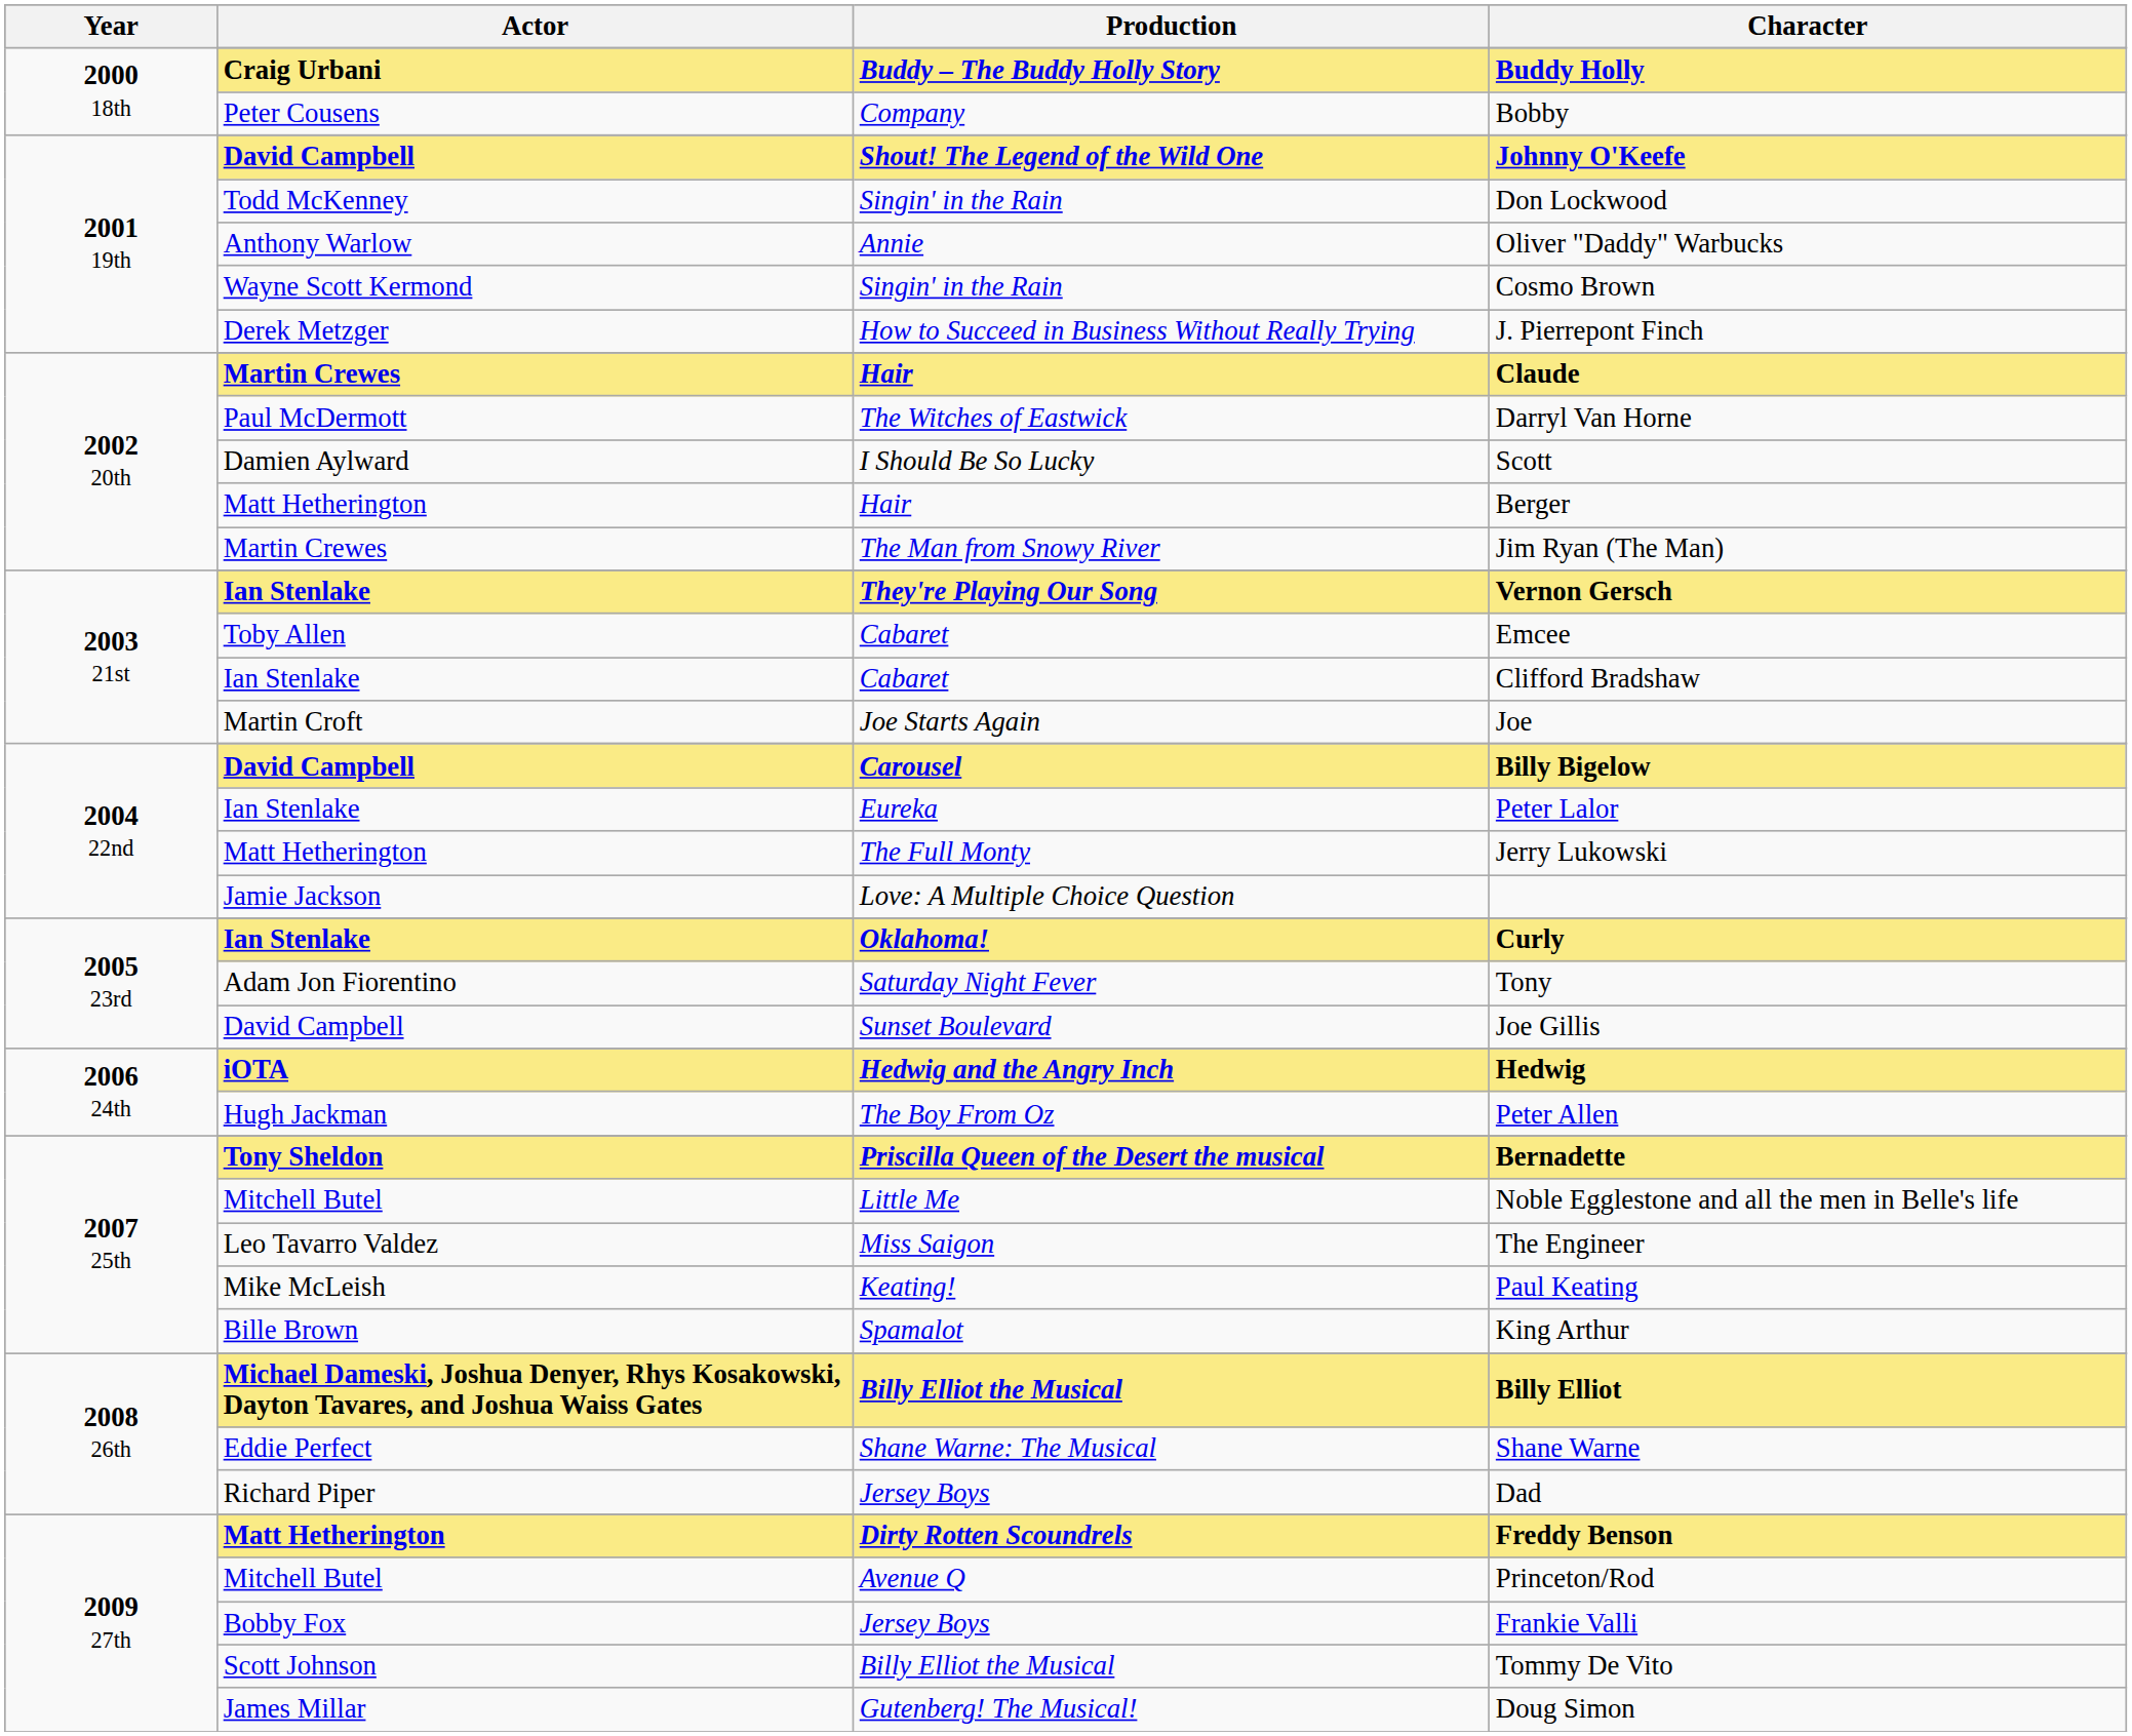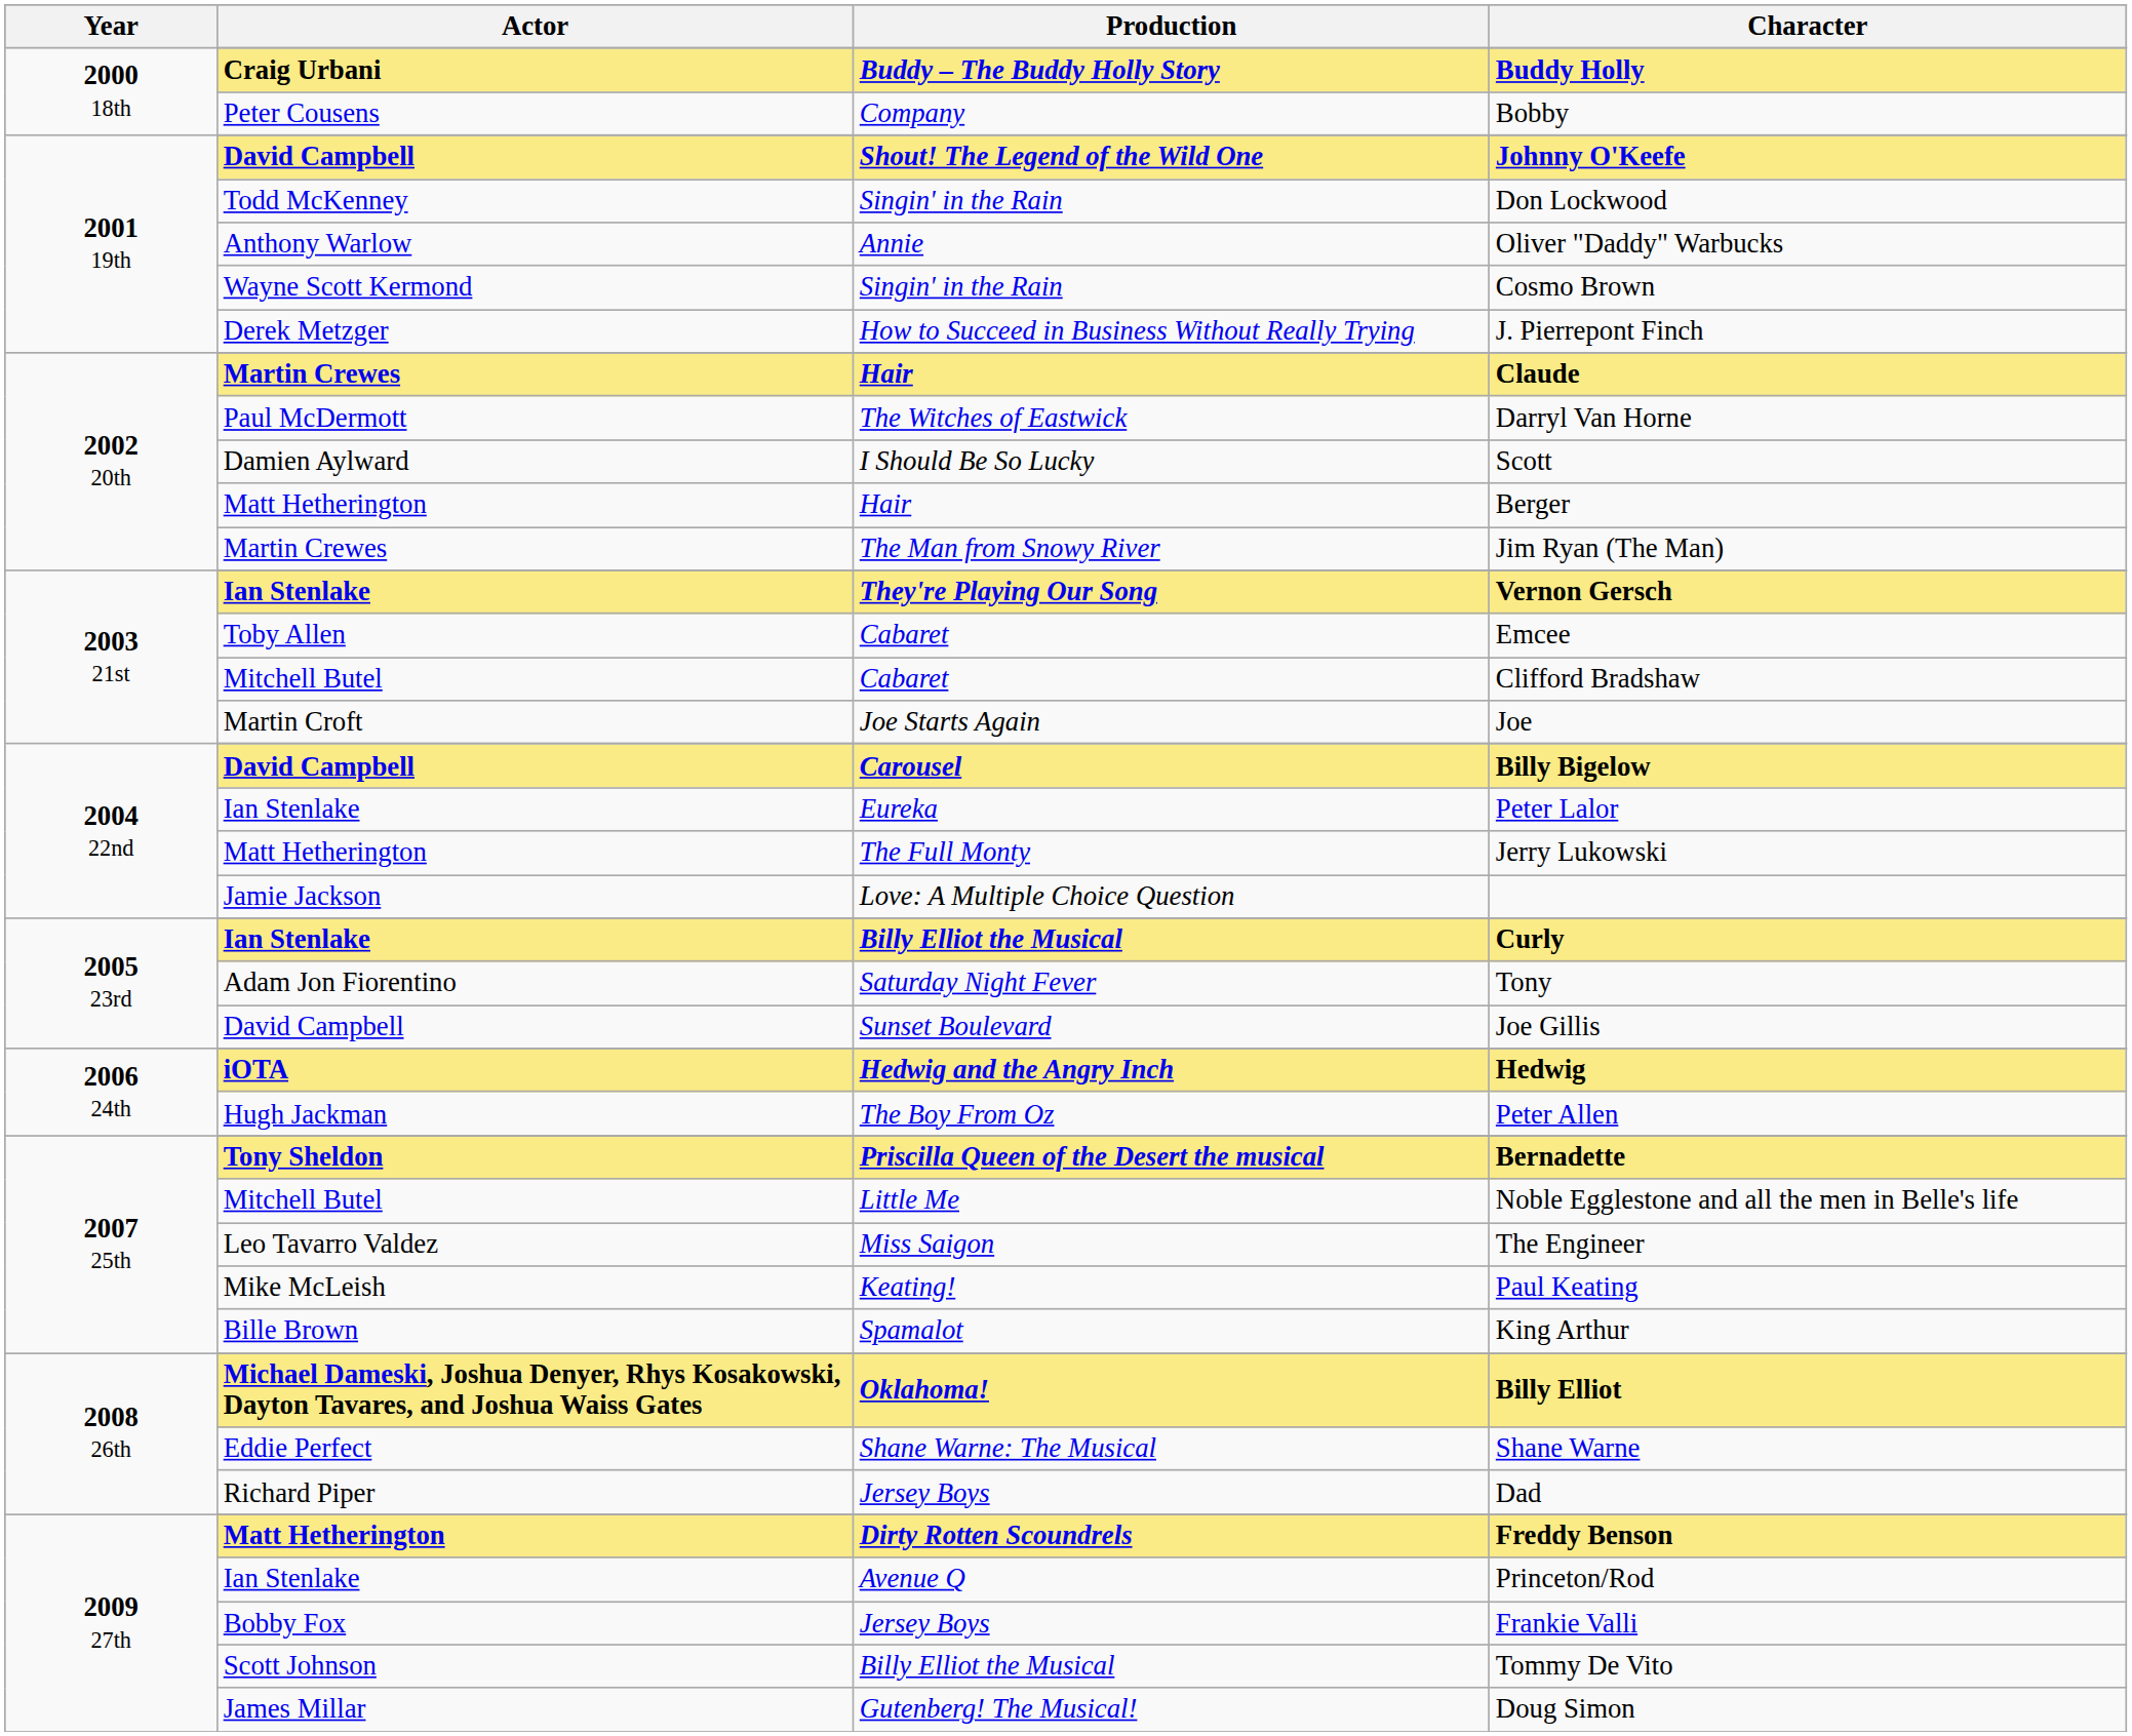 <table class="wikitable" style="width:98%;">
 <tr style="background:#bebebe;">
 <th style="width:10%;">Year</th>
 <th style="width:30%;">Actor</th>
 <th style="width:30%;">Production</th>
 <th style="width:30%;">Character</th>
 </tr>
 <tr>
 <td rowspan=3 style="text-align:center"><strong>2000</strong><br><small>18th</small></td>
 </tr>
 <tr style="background:#FAEB86">
 <td><strong>Craig Urbani</strong></td>
 <td><strong><em><a href='#'>Buddy – The Buddy Holly Story</a></em></strong></td>
 <td><strong><a href='#'>Buddy Holly</a></strong></td>
 </tr>
 <tr>
 <td><a href='#'>Peter Cousens</a></td>
 <td><em><a href='#'>Company</a></em></td>
 <td>Bobby</td>
 </tr>
 <tr>
 <td rowspan=6 style="text-align:center"><strong>2001</strong><br><small>19th</small></td>
 </tr>
 <tr style="background:#FAEB86">
 <td><strong><a href='#'>David Campbell</a></strong></td>
 <td><strong><em><a href='#'>Shout! The Legend of the Wild One</a></em></strong></td>
 <td><strong><a href='#'>Johnny O'Keefe</a></strong></td>
 </tr>
 <tr>
 <td><a href='#'>Todd McKenney</a></td>
 <td><em><a href='#'>Singin' in the Rain</a></em></td>
 <td>Don Lockwood</td>
 </tr>
 <tr>
 <td><a href='#'>Anthony Warlow</a></td>
 <td><em><a href='#'>Annie</a></em></td>
 <td>Oliver "Daddy" Warbucks</td>
 </tr>
 <tr>
 <td><a href='#'>Wayne Scott Kermond</a></td>
 <td><em><a href='#'>Singin' in the Rain</a></em></td>
 <td>Cosmo Brown</td>
 </tr>
 <tr>
 <td><a href='#'>Derek Metzger</a></td>
 <td><em><a href='#'>How to Succeed in Business Without Really Trying</a></em></td>
 <td>J. Pierrepont Finch</td>
 </tr>
 <tr>
 <td rowspan=6 style="text-align:center"><strong>2002</strong><br><small>20th</small></td>
 </tr>
 <tr style="background:#FAEB86">
 <td><strong><a href='#'>Martin Crewes</a></strong></td>
 <td><strong><em><a href='#'>Hair</a></em></strong></td>
 <td><strong>Claude</strong></td>
 </tr>
 <tr>
 <td><a href='#'>Paul McDermott</a></td>
 <td><em><a href='#'>The Witches of Eastwick</a></em></td>
 <td>Darryl Van Horne</td>
 </tr>
 <tr>
 <td>Damien Aylward</td>
 <td><em>I Should Be So Lucky</em></td>
 <td>Scott</td>
 </tr>
 <tr>
 <td><a href='#'>Matt Hetherington</a></td>
 <td><em><a href='#'>Hair</a></em></td>
 <td>Berger</td>
 </tr>
 <tr>
 <td><a href='#'>Martin Crewes</a></td>
 <td><em><a href='#'>The Man from Snowy River</a></em></td>
 <td>Jim Ryan (The Man)</td>
 </tr>
 <tr>
 <td rowspan=5 style="text-align:center"><strong>2003</strong><br><small>21st</small></td>
 </tr>
 <tr style="background:#FAEB86">
 <td><strong><a href='#'>Ian Stenlake</a></strong></td>
 <td><strong><em><a href='#'>They're Playing Our Song</a></em></strong></td>
 <td><strong>Vernon Gersch</strong></td>
 </tr>
 <tr>
 <td><a href='#'>Toby Allen</a></td>
 <td><em><a href='#'>Cabaret</a></em></td>
 <td>Emcee</td>
 </tr>
 <tr>
-<td><a href='#'>Ian Stenlake</a></td>
+<td><a href='#'>Mitchell Butel</a></td>
 <td><em><a href='#'>Cabaret</a></em></td>
 <td>Clifford Bradshaw</td>
 </tr>
 <tr>
 <td>Martin Croft</td>
 <td><em>Joe Starts Again</em></td>
 <td>Joe</td>
 </tr>
 <tr>
 <td rowspan=5 style="text-align:center"><strong>2004</strong><br><small>22nd</small></td>
 </tr>
 <tr style="background:#FAEB86">
 <td><strong><a href='#'>David Campbell</a></strong></td>
 <td><strong><em><a href='#'>Carousel</a></em></strong></td>
 <td><strong>Billy Bigelow</strong></td>
 </tr>
 <tr>
 <td><a href='#'>Ian Stenlake</a></td>
 <td><em><a href='#'>Eureka</a></em></td>
 <td><a href='#'>Peter Lalor</a></td>
 </tr>
 <tr>
 <td><a href='#'>Matt Hetherington</a></td>
 <td><em><a href='#'>The Full Monty</a></em></td>
 <td>Jerry Lukowski</td>
 </tr>
 <tr>
 <td><a href='#'>Jamie Jackson</a></td>
 <td><em>Love: A Multiple Choice Question</em></td>
 <td></td>
 </tr>
 <tr>
 <td rowspan=4 style="text-align:center"><strong>2005</strong><br><small>23rd</small></td>
 </tr>
 <tr style="background:#FAEB86">
 <td><strong><a href='#'>Ian Stenlake</a></strong></td>
-<td><strong><em><a href='#'>Oklahoma!</a></em></strong></td>
+<td><strong><em><a href='#'>Billy Elliot the Musical</a></em></strong></td>
 <td><strong>Curly</strong></td>
 </tr>
 <tr>
 <td>Adam Jon Fiorentino</td>
 <td><em><a href='#'>Saturday Night Fever</a></em></td>
 <td>Tony</td>
 </tr>
 <tr>
 <td><a href='#'>David Campbell</a></td>
 <td><em><a href='#'>Sunset Boulevard</a></em></td>
 <td>Joe Gillis</td>
 </tr>
 <tr>
 <td rowspan=3 style="text-align:center"><strong>2006</strong><br><small>24th</small></td>
 </tr>
 <tr style="background:#FAEB86">
 <td><strong><a href='#'>iOTA</a></strong></td>
 <td><strong><em><a href='#'>Hedwig and the Angry Inch</a></em></strong></td>
 <td><strong>Hedwig</strong></td>
 </tr>
 <tr>
 <td><a href='#'>Hugh Jackman</a></td>
 <td><em><a href='#'>The Boy From Oz</a></em></td>
 <td><a href='#'>Peter Allen</a></td>
 </tr>
 <tr>
 <td rowspan=6 style="text-align:center"><strong>2007</strong><br><small>25th</small></td>
 </tr>
 <tr style="background:#FAEB86">
 <td><strong><a href='#'>Tony Sheldon</a></strong></td>
 <td><strong><em><a href='#'>Priscilla Queen of the Desert the musical</a></em></strong></td>
 <td><strong>Bernadette</strong></td>
 </tr>
 <tr>
 <td><a href='#'>Mitchell Butel</a></td>
 <td><em><a href='#'>Little Me</a></em></td>
 <td>Noble Egglestone and all the men in Belle's life</td>
 </tr>
 <tr>
 <td>Leo Tavarro Valdez</td>
 <td><em><a href='#'>Miss Saigon</a></em></td>
 <td>The Engineer</td>
 </tr>
 <tr>
 <td>Mike McLeish</td>
 <td><em><a href='#'>Keating!</a></em></td>
 <td><a href='#'>Paul Keating</a></td>
 </tr>
 <tr>
 <td><a href='#'>Bille Brown</a></td>
 <td><em><a href='#'>Spamalot</a></em></td>
 <td>King Arthur</td>
 </tr>
 <tr>
 <td rowspan=4 style="text-align:center"><strong>2008</strong><br><small>26th</small></td>
 </tr>
 <tr style="background:#FAEB86">
 <td><strong><a href='#'>Michael Dameski</a>, Joshua Denyer, Rhys Kosakowski, Dayton Tavares, and Joshua Waiss Gates</strong></td>
-<td><strong><em><a href='#'>Billy Elliot the Musical</a></em></strong></td>
+<td><strong><em><a href='#'>Oklahoma!</a></em></strong></td>
 <td><strong>Billy Elliot</strong></td>
 </tr>
 <tr>
 <td><a href='#'>Eddie Perfect</a></td>
 <td><em><a href='#'>Shane Warne: The Musical</a></em></td>
 <td><a href='#'>Shane Warne</a></td>
 </tr>
 <tr>
 <td>Richard Piper</td>
 <td><em><a href='#'>Jersey Boys</a></em></td>
 <td>Dad</td>
 </tr>
 <tr>
 <td rowspan=6 style="text-align:center"><strong>2009</strong><br><small>27th</small></td>
 </tr>
 <tr style="background:#FAEB86">
 <td><strong><a href='#'>Matt Hetherington</a></strong></td>
 <td><strong><em><a href='#'>Dirty Rotten Scoundrels</a></em></strong></td>
 <td><strong>Freddy Benson</strong></td>
 </tr>
 <tr>
-<td><a href='#'>Mitchell Butel</a></td>
+<td><a href='#'>Ian Stenlake</a></td>
 <td><em><a href='#'>Avenue Q</a></em></td>
 <td>Princeton/Rod</td>
 </tr>
 <tr>
 <td><a href='#'>Bobby Fox</a></td>
 <td><em><a href='#'>Jersey Boys</a></em></td>
 <td><a href='#'>Frankie Valli</a></td>
 </tr>
 <tr>
 <td><a href='#'>Scott Johnson</a></td>
 <td><em><a href='#'>Billy Elliot the Musical</a></em></td>
 <td>Tommy De Vito</td>
 </tr>
 <tr>
 <td><a href='#'>James Millar</a></td>
 <td><em><a href='#'>Gutenberg! The Musical!</a></em></td>
 <td>Doug Simon</td>
 </tr>
 <tr>
 </tr>
 </table>
